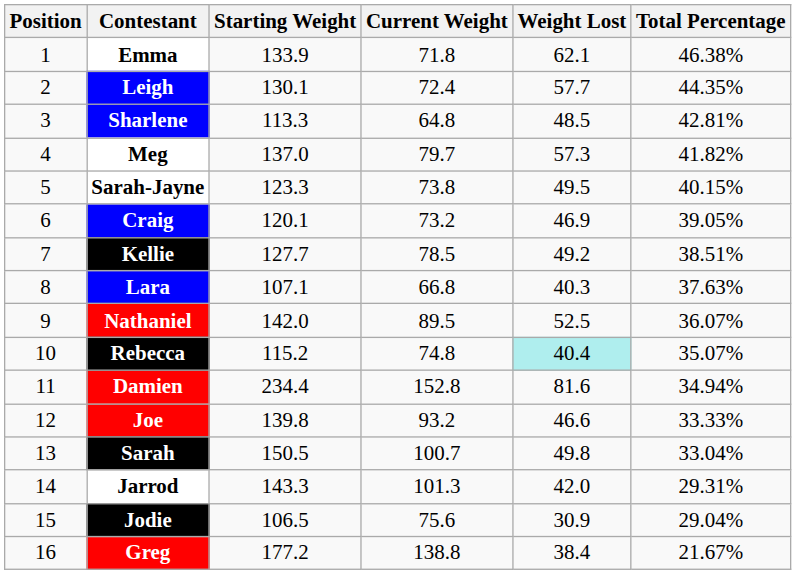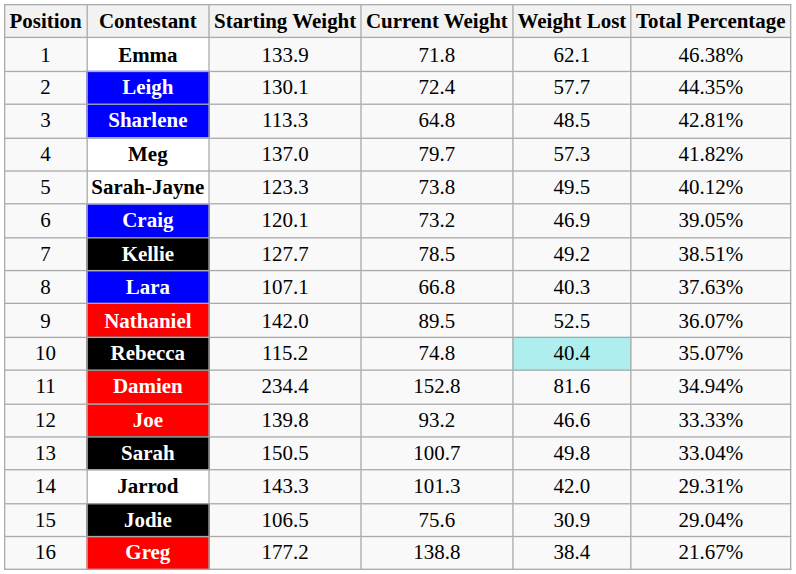 <table class="wikitable sortable" style="text-align:center">
 <tr>
 <th>Position</th>
 <th>Contestant</th>
 <th>Starting Weight</th>
 <th>Current Weight</th>
 <th>Weight Lost</th>
 <th>Total Percentage</th>
 </tr>
 <tr>
 <td>1</td>
 <td style="background:white;"><strong>Emma</strong></td>
 <td>133.9</td>
 <td>71.8</td>
 <td>62.1</td>
 <td>46.38%</td>
 </tr>
 <tr>
 <td>2</td>
 <td style="background:blue;color:white;"><strong>Leigh</strong></td>
 <td>130.1</td>
 <td>72.4</td>
 <td>57.7</td>
 <td>44.35%</td>
 </tr>
 <tr>
 <td>3</td>
 <td style="background:blue;color:white;"><strong>Sharlene</strong></td>
 <td>113.3</td>
 <td>64.8</td>
 <td>48.5</td>
 <td>42.81%</td>
 </tr>
 <tr>
 <td>4</td>
 <td style="background:white;"><strong>Meg</strong></td>
 <td>137.0</td>
 <td>79.7</td>
 <td>57.3</td>
 <td>41.82%</td>
 </tr>
 <tr>
 <td>5</td>
 <td style="background:white;"><strong>Sarah-Jayne</strong></td>
 <td>123.3</td>
 <td>73.8</td>
 <td>49.5</td>
-<td>40.15%</td>
+<td>40.12%</td>
 </tr>
 <tr>
 <td>6</td>
 <td style="background:blue;color:white;"><strong>Craig</strong></td>
 <td>120.1</td>
 <td>73.2</td>
 <td>46.9</td>
 <td>39.05%</td>
 </tr>
 <tr>
 <td>7</td>
 <td style="background:black;color:white;"><strong>Kellie</strong></td>
 <td>127.7</td>
 <td>78.5</td>
 <td>49.2</td>
 <td>38.51%</td>
 </tr>
 <tr>
 <td>8</td>
 <td style="background:blue;color:white;"><strong>Lara</strong></td>
 <td>107.1</td>
 <td>66.8</td>
 <td>40.3</td>
 <td>37.63%</td>
 </tr>
 <tr>
 <td>9</td>
 <td style="background:red;color:white;"><strong>Nathaniel</strong></td>
 <td>142.0</td>
 <td>89.5</td>
 <td>52.5</td>
 <td>36.07%</td>
 </tr>
 <tr>
 <td>10</td>
 <td style="background:black;color:white;"><strong>Rebecca</strong></td>
 <td>115.2</td>
 <td>74.8</td>
 <td style="background: paleturquoise;">40.4</td>
 <td>35.07%</td>
 </tr>
 <tr>
 <td>11</td>
 <td style="background:red;color:white;"><strong>Damien</strong></td>
 <td>234.4</td>
 <td>152.8</td>
 <td>81.6</td>
 <td>34.94%</td>
 </tr>
 <tr>
 <td>12</td>
 <td style="background:red;color:white;"><strong>Joe</strong></td>
 <td>139.8</td>
 <td>93.2</td>
 <td>46.6</td>
 <td>33.33%</td>
 </tr>
 <tr>
 <td>13</td>
 <td style="background:black;color:white;"><strong>Sarah</strong></td>
 <td>150.5</td>
 <td>100.7</td>
 <td>49.8</td>
 <td>33.04%</td>
 </tr>
 <tr>
 <td>14</td>
 <td style="background:white;"><strong>Jarrod</strong></td>
 <td>143.3</td>
 <td>101.3</td>
 <td>42.0</td>
 <td>29.31%</td>
 </tr>
 <tr>
 <td>15</td>
 <td style="background:black;color:white;"><strong>Jodie</strong></td>
 <td>106.5</td>
 <td>75.6</td>
 <td>30.9</td>
 <td>29.04%</td>
 </tr>
 <tr>
 <td>16</td>
 <td style="background:red;color:white;"><strong>Greg</strong></td>
 <td>177.2</td>
 <td>138.8</td>
 <td>38.4</td>
 <td>21.67%</td>
 </tr>
 </table>
